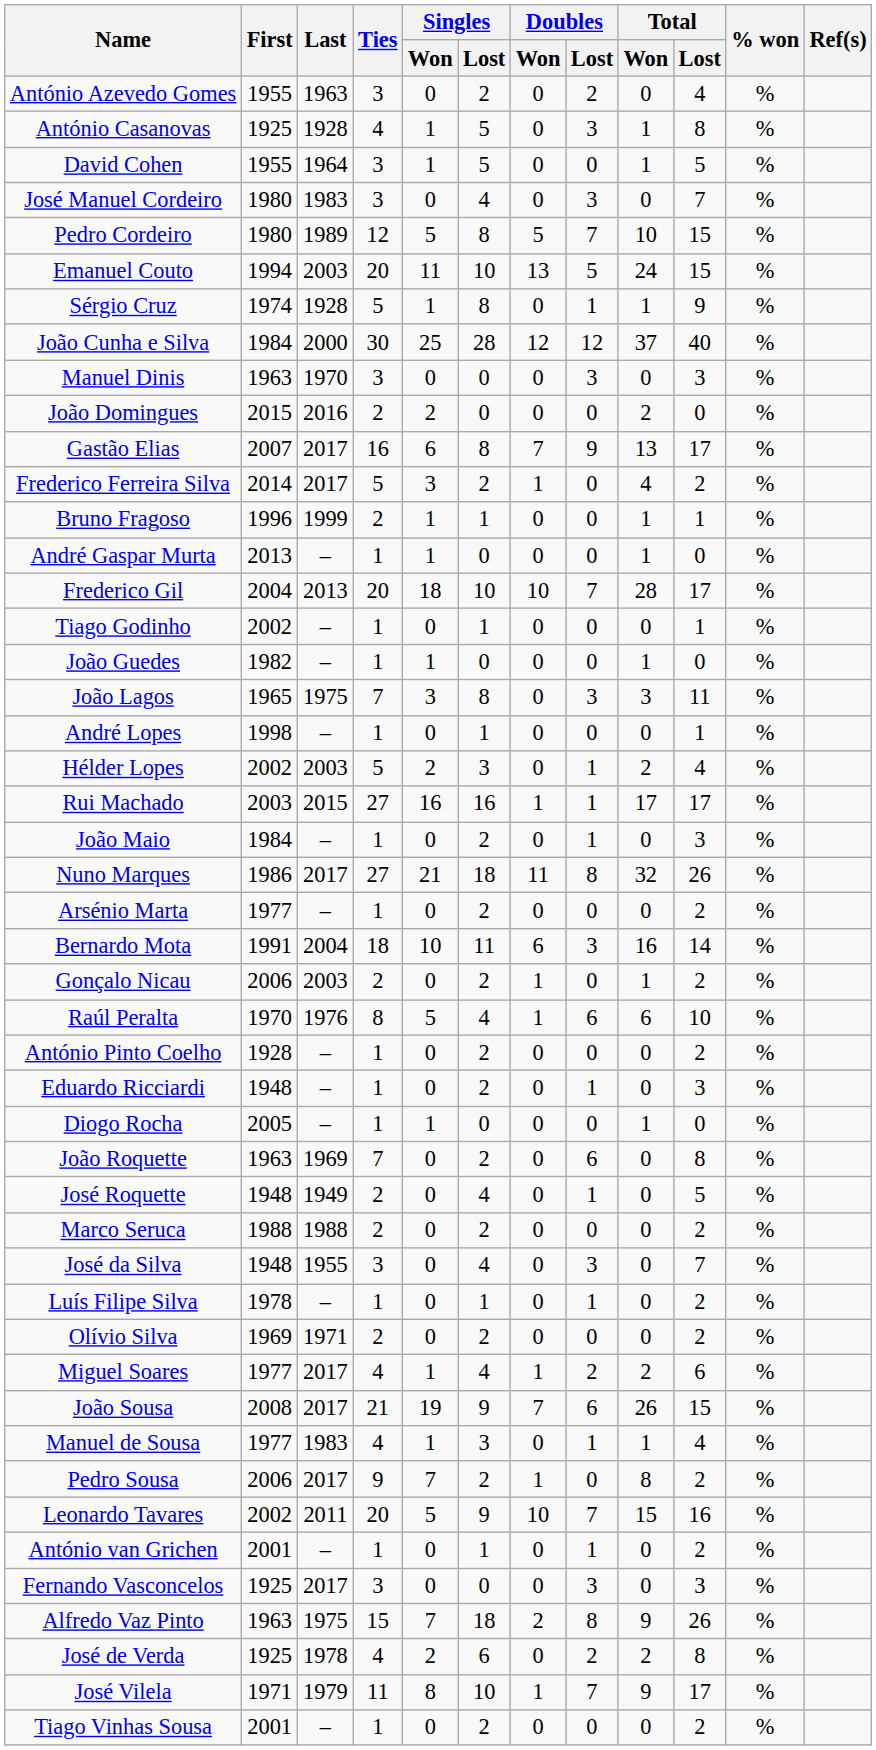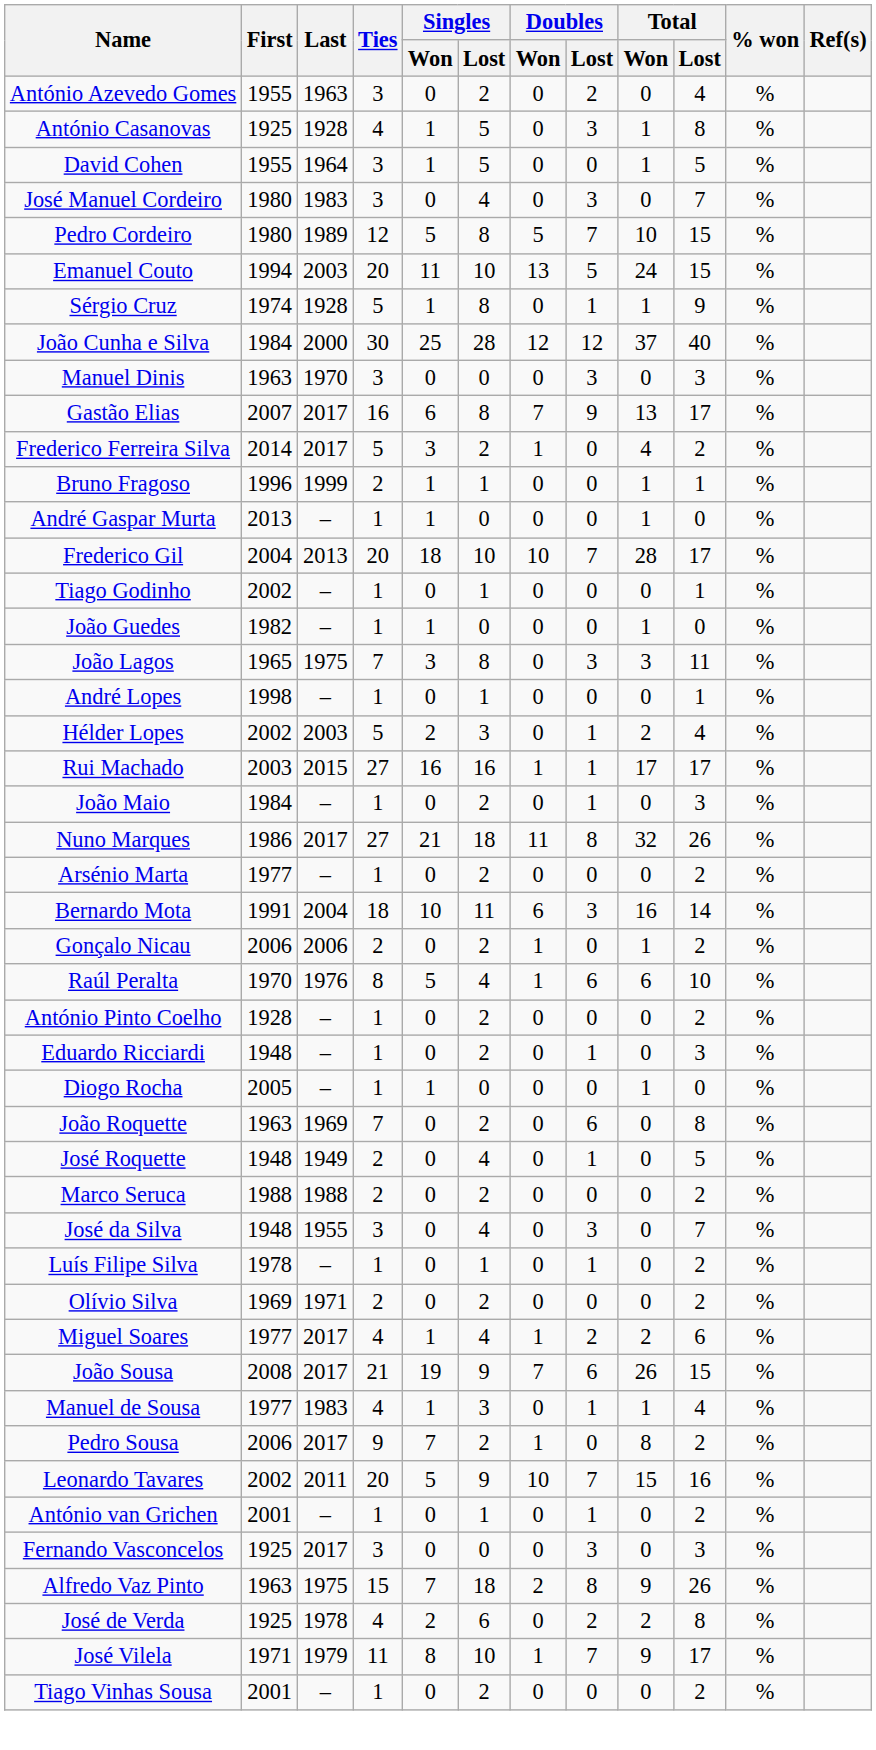 <table class="wikitable plainrowheaders sortable" style="text-align:center; font-size:100%">
 <tr align="center">
 <th scope="col" rowspan="2">Name</th>
 <th scope="col" rowspan="2">First</th>
 <th scope="col" rowspan="2">Last</th>
 <th scope="col" rowspan="2"><a href='#'>Ties</a></th>
 <th scope="col" colspan="2"><a href='#'>Singles</a></th>
 <th scope="col" colspan="2"><a href='#'>Doubles</a></th>
 <th scope="col" colspan="2">Total</th>
 <th scope="col" rowspan="2">% won</th>
 <th scope="col" rowspan="2" class="unsortable">Ref(s)</th>
 </tr>
 <tr align="center">
 <th scope="col">Won</th>
 <th scope="col">Lost</th>
 <th scope="col">Won</th>
 <th scope="col">Lost</th>
 <th scope="col">Won</th>
 <th scope="col">Lost</th>
 </tr>
 <tr>
 <td data-sort-value="Azevedo Gomes, A"><a href='#'>António Azevedo Gomes</a></td>
 <td>1955</td>
 <td>1963</td>
 <td>3</td>
 <td>0</td>
 <td>2</td>
 <td>0</td>
 <td>2</td>
 <td>0</td>
 <td>4</td>
 <td>%</td>
 <td></td>
 </tr>
 <tr>
 <td data-sort-value="Casanovas, A"><a href='#'>António Casanovas</a></td>
 <td>1925</td>
 <td>1928</td>
 <td>4</td>
 <td>1</td>
 <td>5</td>
 <td>0</td>
 <td>3</td>
 <td>1</td>
 <td>8</td>
 <td>%</td>
 <td></td>
 </tr>
 <tr>
 <td data-sort-value="Cohen, D"><a href='#'>David Cohen</a></td>
 <td>1955</td>
 <td>1964</td>
 <td>3</td>
 <td>1</td>
 <td>5</td>
 <td>0</td>
 <td>0</td>
 <td>1</td>
 <td>5</td>
 <td>%</td>
 <td></td>
 </tr>
 <tr>
 <td data-sort-value="Cordeiro, J"><a href='#'>José Manuel Cordeiro</a></td>
 <td>1980</td>
 <td>1983</td>
 <td>3</td>
 <td>0</td>
 <td>4</td>
 <td>0</td>
 <td>3</td>
 <td>0</td>
 <td>7</td>
 <td>%</td>
 <td></td>
 </tr>
 <tr>
 <td data-sort-value="Cordeiro, P"><a href='#'>Pedro Cordeiro</a></td>
 <td>1980</td>
 <td>1989</td>
 <td>12</td>
 <td>5</td>
 <td>8</td>
 <td>5</td>
 <td>7</td>
 <td>10</td>
 <td>15</td>
 <td>%</td>
 <td></td>
 </tr>
 <tr>
 <td data-sort-value="Couto, E"><a href='#'>Emanuel Couto</a></td>
 <td>1994</td>
 <td>2003</td>
 <td>20</td>
 <td>11</td>
 <td>10</td>
 <td>13</td>
 <td>5</td>
 <td>24</td>
 <td>15</td>
 <td>%</td>
 <td></td>
 </tr>
 <tr>
 <td data-sort-value="Cruz, S"><a href='#'>Sérgio Cruz</a></td>
 <td>1974</td>
 <td>1928</td>
 <td>5</td>
 <td>1</td>
 <td>8</td>
 <td>0</td>
 <td>1</td>
 <td>1</td>
 <td>9</td>
 <td>%</td>
 <td></td>
 </tr>
 <tr>
 <td data-sort-value="Cunha e Silva, J"><a href='#'>João Cunha e Silva</a></td>
 <td>1984</td>
 <td>2000</td>
 <td>30</td>
 <td>25</td>
 <td>28</td>
 <td>12</td>
 <td>12</td>
 <td>37</td>
 <td>40</td>
 <td>%</td>
 <td></td>
 </tr>
 <tr>
 <td data-sort-value="Dinis, M"><a href='#'>Manuel Dinis</a></td>
 <td>1963</td>
 <td>1970</td>
 <td>3</td>
 <td>0</td>
 <td>0</td>
 <td>0</td>
 <td>3</td>
 <td>0</td>
 <td>3</td>
-<td>%</td>
-<td></td>
-</tr>
-<tr>
-<td data-sort-value="Domingues, J"><a href='#'>João Domingues</a></td>
-<td>2015</td>
-<td>2016</td>
-<td>2</td>
-<td>2</td>
-<td>0</td>
-<td>0</td>
-<td>0</td>
-<td>2</td>
-<td>0</td>
 <td>%</td>
 <td></td>
 </tr>
 <tr>
 <td data-sort-value="Elias, G"><a href='#'>Gastão Elias</a></td>
 <td>2007</td>
 <td>2017</td>
 <td>16</td>
 <td>6</td>
 <td>8</td>
 <td>7</td>
 <td>9</td>
 <td>13</td>
 <td>17</td>
 <td>%</td>
 <td></td>
 </tr>
 <tr>
 <td data-sort-value="Ferreira Silva, F"><a href='#'>Frederico Ferreira Silva</a></td>
 <td>2014</td>
 <td>2017</td>
 <td>5</td>
 <td>3</td>
 <td>2</td>
 <td>1</td>
 <td>0</td>
 <td>4</td>
 <td>2</td>
 <td>%</td>
 <td></td>
 </tr>
 <tr>
 <td data-sort-value="Fragoso, B"><a href='#'>Bruno Fragoso</a></td>
 <td>1996</td>
 <td>1999</td>
 <td>2</td>
 <td>1</td>
 <td>1</td>
 <td>0</td>
 <td>0</td>
 <td>1</td>
 <td>1</td>
 <td>%</td>
 <td></td>
 </tr>
 <tr>
 <td data-sort-value="Gaspar Murta, A"><a href='#'>André Gaspar Murta</a></td>
 <td>2013</td>
 <td>–</td>
 <td>1</td>
 <td>1</td>
 <td>0</td>
 <td>0</td>
 <td>0</td>
 <td>1</td>
 <td>0</td>
 <td>%</td>
 <td></td>
 </tr>
 <tr>
 <td data-sort-value="Gil, F"><a href='#'>Frederico Gil</a></td>
 <td>2004</td>
 <td>2013</td>
 <td>20</td>
 <td>18</td>
 <td>10</td>
 <td>10</td>
 <td>7</td>
 <td>28</td>
 <td>17</td>
 <td>%</td>
 <td></td>
 </tr>
 <tr>
 <td data-sort-value="Godinho, T"><a href='#'>Tiago Godinho</a></td>
 <td>2002</td>
 <td>–</td>
 <td>1</td>
 <td>0</td>
 <td>1</td>
 <td>0</td>
 <td>0</td>
 <td>0</td>
 <td>1</td>
 <td>%</td>
 <td></td>
 </tr>
 <tr>
 <td data-sort-value="Guedes, J"><a href='#'>João Guedes</a></td>
 <td>1982</td>
 <td>–</td>
 <td>1</td>
 <td>1</td>
 <td>0</td>
 <td>0</td>
 <td>0</td>
 <td>1</td>
 <td>0</td>
 <td>%</td>
 <td></td>
 </tr>
 <tr>
 <td data-sort-value="Lagos, J"><a href='#'>João Lagos</a></td>
 <td>1965</td>
 <td>1975</td>
 <td>7</td>
 <td>3</td>
 <td>8</td>
 <td>0</td>
 <td>3</td>
 <td>3</td>
 <td>11</td>
 <td>%</td>
 <td></td>
 </tr>
 <tr>
 <td data-sort-value="Lopes, A"><a href='#'>André Lopes</a></td>
 <td>1998</td>
 <td>–</td>
 <td>1</td>
 <td>0</td>
 <td>1</td>
 <td>0</td>
 <td>0</td>
 <td>0</td>
 <td>1</td>
 <td>%</td>
 <td></td>
 </tr>
 <tr>
 <td data-sort-value="Lopes, H"><a href='#'>Hélder Lopes</a></td>
 <td>2002</td>
 <td>2003</td>
 <td>5</td>
 <td>2</td>
 <td>3</td>
 <td>0</td>
 <td>1</td>
 <td>2</td>
 <td>4</td>
 <td>%</td>
 <td></td>
 </tr>
 <tr>
 <td data-sort-value="Machado, R"><a href='#'>Rui Machado</a></td>
 <td>2003</td>
 <td>2015</td>
 <td>27</td>
 <td>16</td>
 <td>16</td>
 <td>1</td>
 <td>1</td>
 <td>17</td>
 <td>17</td>
 <td>%</td>
 <td></td>
 </tr>
 <tr>
 <td data-sort-value="Maio, J"><a href='#'>João Maio</a></td>
 <td>1984</td>
 <td>–</td>
 <td>1</td>
 <td>0</td>
 <td>2</td>
 <td>0</td>
 <td>1</td>
 <td>0</td>
 <td>3</td>
 <td>%</td>
 <td></td>
 </tr>
 <tr>
 <td data-sort-value="Marques, N"><a href='#'>Nuno Marques</a></td>
 <td>1986</td>
 <td>2017</td>
 <td>27</td>
 <td>21</td>
 <td>18</td>
 <td>11</td>
 <td>8</td>
 <td>32</td>
 <td>26</td>
 <td>%</td>
 <td></td>
 </tr>
 <tr>
 <td data-sort-value="Marta, A"><a href='#'>Arsénio Marta</a></td>
 <td>1977</td>
 <td>–</td>
 <td>1</td>
 <td>0</td>
 <td>2</td>
 <td>0</td>
 <td>0</td>
 <td>0</td>
 <td>2</td>
 <td>%</td>
 <td></td>
 </tr>
 <tr>
 <td data-sort-value="Mota, B"><a href='#'>Bernardo Mota</a></td>
 <td>1991</td>
 <td>2004</td>
 <td>18</td>
 <td>10</td>
 <td>11</td>
 <td>6</td>
 <td>3</td>
 <td>16</td>
 <td>14</td>
 <td>%</td>
 <td></td>
 </tr>
 <tr>
 <td data-sort-value="Nicau, G"><a href='#'>Gonçalo Nicau</a></td>
 <td>2006</td>
-<td>2003</td>
+<td>2006</td>
 <td>2</td>
 <td>0</td>
 <td>2</td>
 <td>1</td>
 <td>0</td>
 <td>1</td>
 <td>2</td>
 <td>%</td>
 <td></td>
 </tr>
 <tr>
 <td data-sort-value="Peralta, R"><a href='#'>Raúl Peralta</a></td>
 <td>1970</td>
 <td>1976</td>
 <td>8</td>
 <td>5</td>
 <td>4</td>
 <td>1</td>
 <td>6</td>
 <td>6</td>
 <td>10</td>
 <td>%</td>
 <td></td>
 </tr>
 <tr>
 <td data-sort-value="Pinto Coelho, A"><a href='#'>António Pinto Coelho</a></td>
 <td>1928</td>
 <td>–</td>
 <td>1</td>
 <td>0</td>
 <td>2</td>
 <td>0</td>
 <td>0</td>
 <td>0</td>
 <td>2</td>
 <td>%</td>
 <td></td>
 </tr>
 <tr>
 <td data-sort-value="Ricciardi, E"><a href='#'>Eduardo Ricciardi</a></td>
 <td>1948</td>
 <td>–</td>
 <td>1</td>
 <td>0</td>
 <td>2</td>
 <td>0</td>
 <td>1</td>
 <td>0</td>
 <td>3</td>
 <td>%</td>
 <td></td>
 </tr>
 <tr>
 <td data-sort-value="Rocha, D"><a href='#'>Diogo Rocha</a></td>
 <td>2005</td>
 <td>–</td>
 <td>1</td>
 <td>1</td>
 <td>0</td>
 <td>0</td>
 <td>0</td>
 <td>1</td>
 <td>0</td>
 <td>%</td>
 <td></td>
 </tr>
 <tr>
 <td data-sort-value="Roquette, Joao"><a href='#'>João Roquette</a></td>
 <td>1963</td>
 <td>1969</td>
 <td>7</td>
 <td>0</td>
 <td>2</td>
 <td>0</td>
 <td>6</td>
 <td>0</td>
 <td>8</td>
 <td>%</td>
 <td></td>
 </tr>
 <tr>
 <td data-sort-value="Roquette, Jose"><a href='#'>José Roquette</a></td>
 <td>1948</td>
 <td>1949</td>
 <td>2</td>
 <td>0</td>
 <td>4</td>
 <td>0</td>
 <td>1</td>
 <td>0</td>
 <td>5</td>
 <td>%</td>
 <td></td>
 </tr>
 <tr>
 <td data-sort-value="Seruca, M"><a href='#'>Marco Seruca</a></td>
 <td>1988</td>
 <td>1988</td>
 <td>2</td>
 <td>0</td>
 <td>2</td>
 <td>0</td>
 <td>0</td>
 <td>0</td>
 <td>2</td>
 <td>%</td>
 <td></td>
 </tr>
 <tr>
 <td data-sort-value="Silva, J"><a href='#'>José da Silva</a></td>
 <td>1948</td>
 <td>1955</td>
 <td>3</td>
 <td>0</td>
 <td>4</td>
 <td>0</td>
 <td>3</td>
 <td>0</td>
 <td>7</td>
 <td>%</td>
 <td></td>
 </tr>
 <tr>
 <td data-sort-value="Silva, L"><a href='#'>Luís Filipe Silva</a></td>
 <td>1978</td>
 <td>–</td>
 <td>1</td>
 <td>0</td>
 <td>1</td>
 <td>0</td>
 <td>1</td>
 <td>0</td>
 <td>2</td>
 <td>%</td>
 <td></td>
 </tr>
 <tr>
 <td data-sort-value="Silva, O"><a href='#'>Olívio Silva</a></td>
 <td>1969</td>
 <td>1971</td>
 <td>2</td>
 <td>0</td>
 <td>2</td>
 <td>0</td>
 <td>0</td>
 <td>0</td>
 <td>2</td>
 <td>%</td>
 <td></td>
 </tr>
 <tr>
 <td data-sort-value="Soares, M"><a href='#'>Miguel Soares</a></td>
 <td>1977</td>
 <td>2017</td>
 <td>4</td>
 <td>1</td>
 <td>4</td>
 <td>1</td>
 <td>2</td>
 <td>2</td>
 <td>6</td>
 <td>%</td>
 <td></td>
 </tr>
 <tr>
 <td data-sort-value="Sousa, J"><a href='#'>João Sousa</a></td>
 <td>2008</td>
 <td>2017</td>
 <td>21</td>
 <td>19</td>
 <td>9</td>
 <td>7</td>
 <td>6</td>
 <td>26</td>
 <td>15</td>
 <td>%</td>
 <td></td>
 </tr>
 <tr>
 <td data-sort-value="Sousa, M"><a href='#'>Manuel de Sousa</a></td>
 <td>1977</td>
 <td>1983</td>
 <td>4</td>
 <td>1</td>
 <td>3</td>
 <td>0</td>
 <td>1</td>
 <td>1</td>
 <td>4</td>
 <td>%</td>
 <td></td>
 </tr>
 <tr>
 <td data-sort-value="Sousa, P"><a href='#'>Pedro Sousa</a></td>
 <td>2006</td>
 <td>2017</td>
 <td>9</td>
 <td>7</td>
 <td>2</td>
 <td>1</td>
 <td>0</td>
 <td>8</td>
 <td>2</td>
 <td>%</td>
 <td></td>
 </tr>
 <tr>
 <td data-sort-value="Tavares, L"><a href='#'>Leonardo Tavares</a></td>
 <td>2002</td>
 <td>2011</td>
 <td>20</td>
 <td>5</td>
 <td>9</td>
 <td>10</td>
 <td>7</td>
 <td>15</td>
 <td>16</td>
 <td>%</td>
 <td></td>
 </tr>
 <tr>
 <td data-sort-value="van Grichen, A"><a href='#'>António van Grichen</a></td>
 <td>2001</td>
 <td>–</td>
 <td>1</td>
 <td>0</td>
 <td>1</td>
 <td>0</td>
 <td>1</td>
 <td>0</td>
 <td>2</td>
 <td>%</td>
 <td></td>
 </tr>
 <tr>
 <td data-sort-value="Vasconcelos, F"><a href='#'>Fernando Vasconcelos</a></td>
 <td>1925</td>
 <td>2017</td>
 <td>3</td>
 <td>0</td>
 <td>0</td>
 <td>0</td>
 <td>3</td>
 <td>0</td>
 <td>3</td>
 <td>%</td>
 <td></td>
 </tr>
 <tr>
 <td data-sort-value="Vaz Pinto, A"><a href='#'>Alfredo Vaz Pinto</a></td>
 <td>1963</td>
 <td>1975</td>
 <td>15</td>
 <td>7</td>
 <td>18</td>
 <td>2</td>
 <td>8</td>
 <td>9</td>
 <td>26</td>
 <td>%</td>
 <td></td>
 </tr>
 <tr>
 <td data-sort-value="Verda, J"><a href='#'>José de Verda</a></td>
 <td>1925</td>
 <td>1978</td>
 <td>4</td>
 <td>2</td>
 <td>6</td>
 <td>0</td>
 <td>2</td>
 <td>2</td>
 <td>8</td>
 <td>%</td>
 <td></td>
 </tr>
 <tr>
 <td data-sort-value="Vilela, J"><a href='#'>José Vilela</a></td>
 <td>1971</td>
 <td>1979</td>
 <td>11</td>
 <td>8</td>
 <td>10</td>
 <td>1</td>
 <td>7</td>
 <td>9</td>
 <td>17</td>
 <td>%</td>
 <td></td>
 </tr>
 <tr>
 <td data-sort-value="Vinhas Sousa, T"><a href='#'>Tiago Vinhas Sousa</a></td>
 <td>2001</td>
 <td>–</td>
 <td>1</td>
 <td>0</td>
 <td>2</td>
 <td>0</td>
 <td>0</td>
 <td>0</td>
 <td>2</td>
 <td>%</td>
 <td></td>
 </tr>
 </table>
